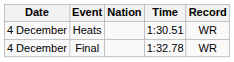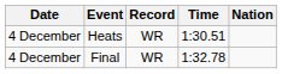 <table class=wikitable style=text-align:center>
 <tr>
 <th>Date</th>
 <th>Event</th>
+<th>Record</th>
+<th>Time</th>
 <th>Nation</th>
-<th>Time</th>
-<th>Record</th>
 </tr>
 <tr>
 <td>4 December</td>
 <td>Heats</td>
+<td>WR</td>
+<td>1:30.51</td>
 <td align=left></td>
-<td>1:30.51</td>
-<td>WR</td>
 </tr>
 <tr>
 <td>4 December</td>
 <td>Final</td>
+<td>WR</td>
+<td>1:32.78</td>
 <td align=left></td>
-<td>1:32.78</td>
-<td>WR</td>
 </tr>
 </table>
